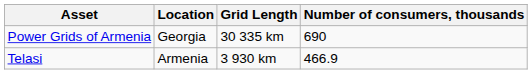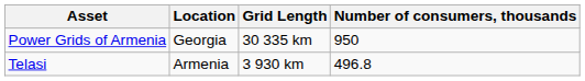 <table class="wikitable">
 <tr>
 <th>Asset</th>
 <th>Location</th>
 <th>Grid Length</th>
 <th>Number of consumers, thousands</th>
 </tr>
 <tr>
 <td><a href='#'>Power Grids of Armenia</a></td>
 <td>Georgia</td>
 <td>30 335 km</td>
-<td>690</td>
+<td>950</td>
 </tr>
 <tr>
 <td><a href='#'>Telasi</a></td>
 <td>Armenia</td>
 <td>3 930 km</td>
-<td>466.9</td>
+<td>496.8</td>
 </tr>
 </table>
